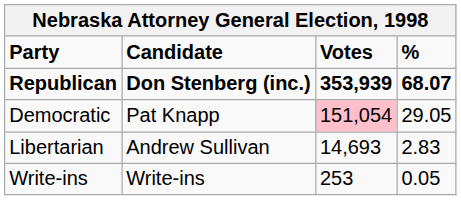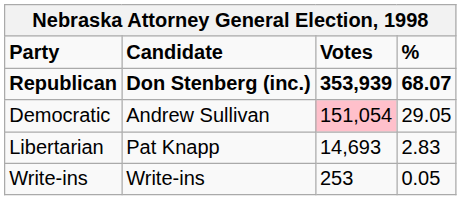 <table class="wikitable">
 <tr>
 <th colspan="4">Nebraska Attorney General Election, 1998</th>
 </tr>
 <tr>
 <td><strong>Party</strong></td>
 <td><strong>Candidate</strong></td>
 <td><strong>Votes</strong></td>
 <td><strong>%</strong></td>
 </tr>
 <tr>
 <td><strong>Republican</strong></td>
 <td><strong>Don Stenberg (inc.)</strong></td>
 <td><strong>353,939</strong></td>
 <td><strong>68.07</strong></td>
 </tr>
 <tr>
 <td>Democratic</td>
-<td>Pat Knapp</td>
+<td>Andrew Sullivan</td>
 <td style="background: pink;">151,054</td>
 <td>29.05</td>
 </tr>
 <tr>
 <td>Libertarian</td>
-<td>Andrew Sullivan</td>
+<td>Pat Knapp</td>
 <td>14,693</td>
 <td>2.83</td>
 </tr>
 <tr>
 <td>Write-ins</td>
 <td>Write-ins</td>
 <td>253</td>
 <td>0.05</td>
 </tr>
 </table>
